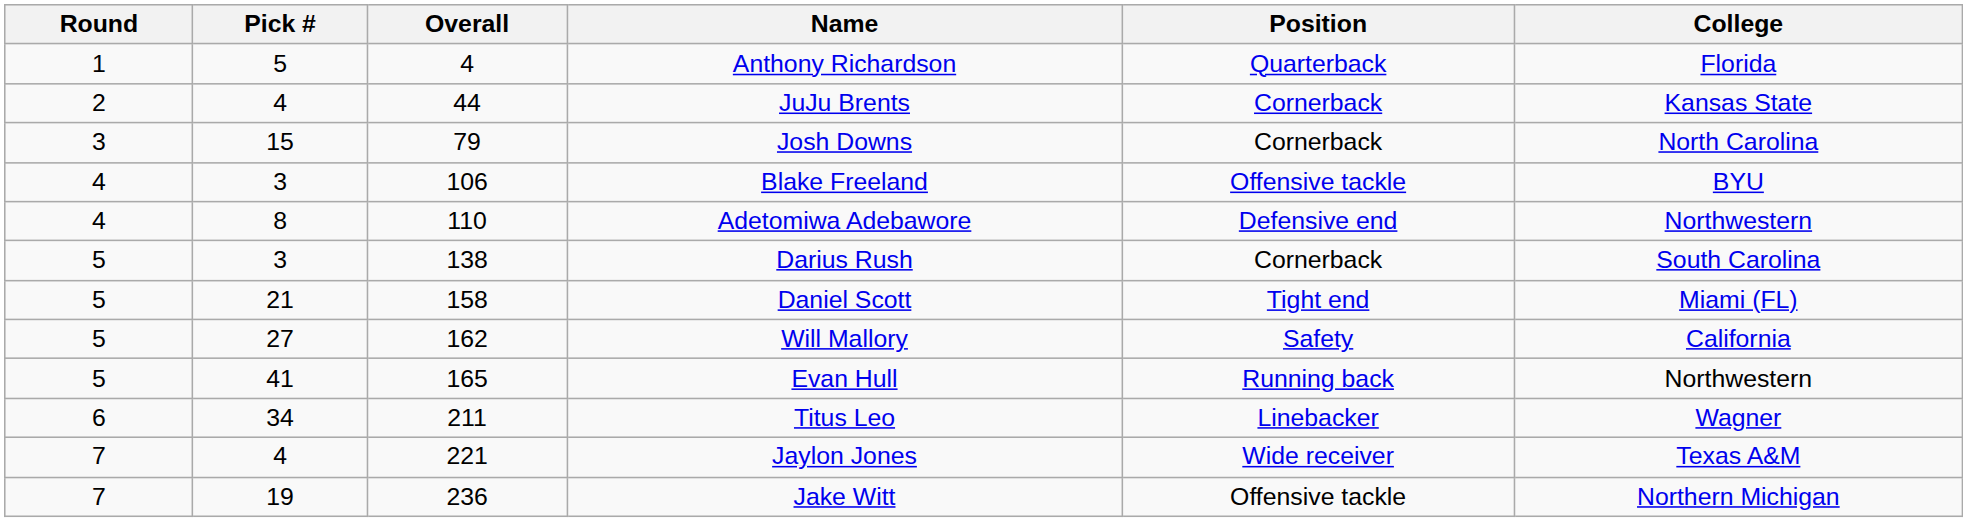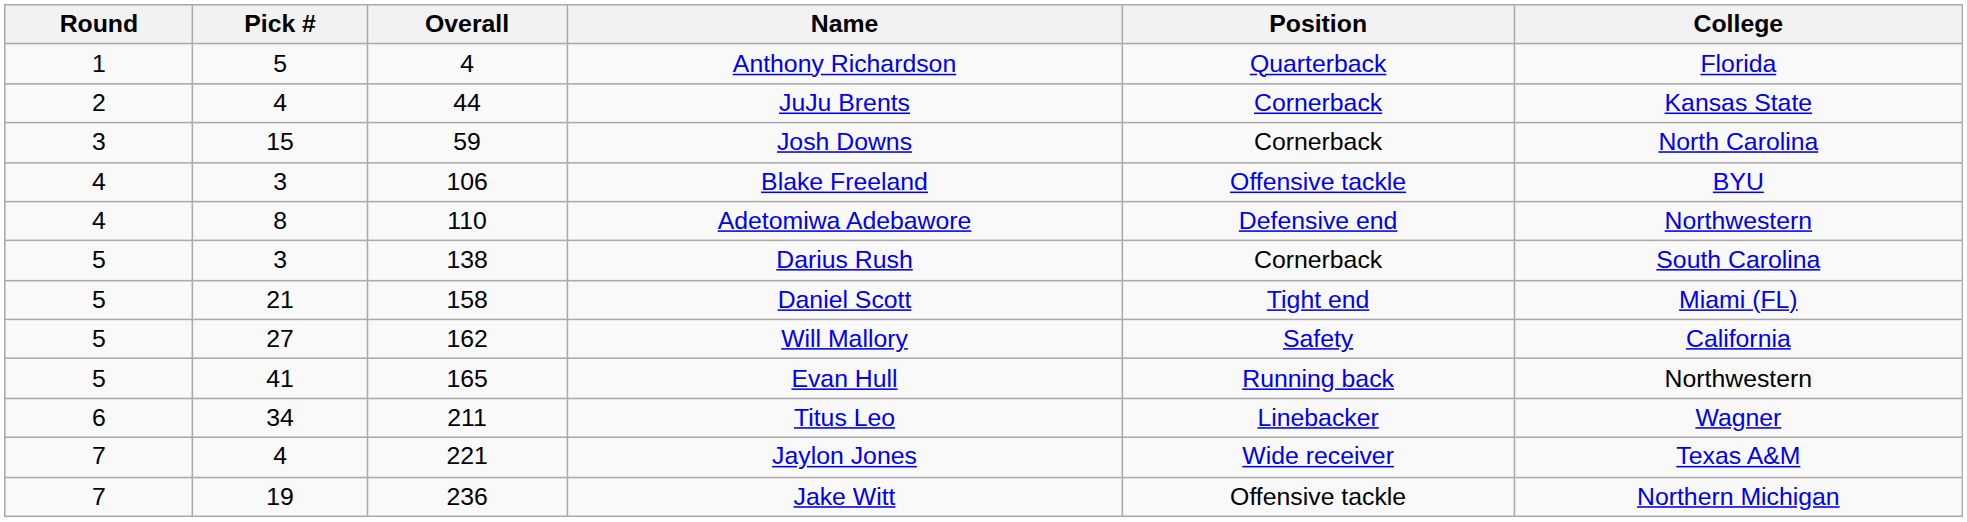 <table class="wikitable sortable sortable" style="width: 100%; text-align:center">
 <tr>
 <th>Round</th>
 <th>Pick #</th>
 <th>Overall</th>
 <th>Name</th>
 <th>Position</th>
 <th>College</th>
 </tr>
 <tr>
 <td>1</td>
 <td>5</td>
 <td>4</td>
 <td><a href='#'>Anthony Richardson</a></td>
 <td><a href='#'>Quarterback</a></td>
 <td><a href='#'>Florida</a></td>
 </tr>
 <tr>
 <td>2</td>
 <td>4</td>
 <td>44</td>
 <td><a href='#'>JuJu Brents</a></td>
 <td><a href='#'>Cornerback</a></td>
 <td><a href='#'>Kansas State</a></td>
 </tr>
 <tr>
 <td>3</td>
 <td>15</td>
-<td>79</td>
+<td>59</td>
 <td><a href='#'>Josh Downs</a></td>
 <td>Cornerback</td>
 <td><a href='#'>North Carolina</a></td>
 </tr>
 <tr>
 <td>4</td>
 <td>3</td>
 <td>106</td>
 <td><a href='#'>Blake Freeland</a></td>
 <td><a href='#'>Offensive tackle</a></td>
 <td><a href='#'>BYU</a></td>
 </tr>
 <tr>
 <td>4</td>
 <td>8</td>
 <td>110</td>
 <td><a href='#'>Adetomiwa Adebawore</a></td>
 <td><a href='#'>Defensive end</a></td>
 <td><a href='#'>Northwestern</a></td>
 </tr>
 <tr>
 <td>5</td>
 <td>3</td>
 <td>138</td>
 <td><a href='#'>Darius Rush</a></td>
 <td>Cornerback</td>
 <td><a href='#'>South Carolina</a></td>
 </tr>
 <tr>
 <td>5</td>
 <td>21</td>
 <td>158</td>
 <td><a href='#'>Daniel Scott</a></td>
 <td><a href='#'>Tight end</a></td>
 <td><a href='#'>Miami (FL)</a></td>
 </tr>
 <tr>
 <td>5</td>
 <td>27</td>
 <td>162</td>
 <td><a href='#'>Will Mallory</a></td>
 <td><a href='#'>Safety</a></td>
 <td><a href='#'>California</a></td>
 </tr>
 <tr>
 <td>5</td>
 <td>41</td>
 <td>165</td>
 <td><a href='#'>Evan Hull</a></td>
 <td><a href='#'>Running back</a></td>
 <td>Northwestern</td>
 </tr>
 <tr>
 <td>6</td>
 <td>34</td>
 <td>211</td>
 <td><a href='#'>Titus Leo</a></td>
 <td><a href='#'>Linebacker</a></td>
 <td><a href='#'>Wagner</a></td>
 </tr>
 <tr>
 <td>7</td>
 <td>4</td>
 <td>221</td>
 <td><a href='#'>Jaylon Jones</a></td>
 <td><a href='#'>Wide receiver</a></td>
 <td><a href='#'>Texas A&M</a></td>
 </tr>
 <tr>
 <td>7</td>
 <td>19</td>
 <td>236</td>
 <td><a href='#'>Jake Witt</a></td>
 <td>Offensive tackle</td>
 <td><a href='#'>Northern Michigan</a></td>
 </tr>
 </table>
